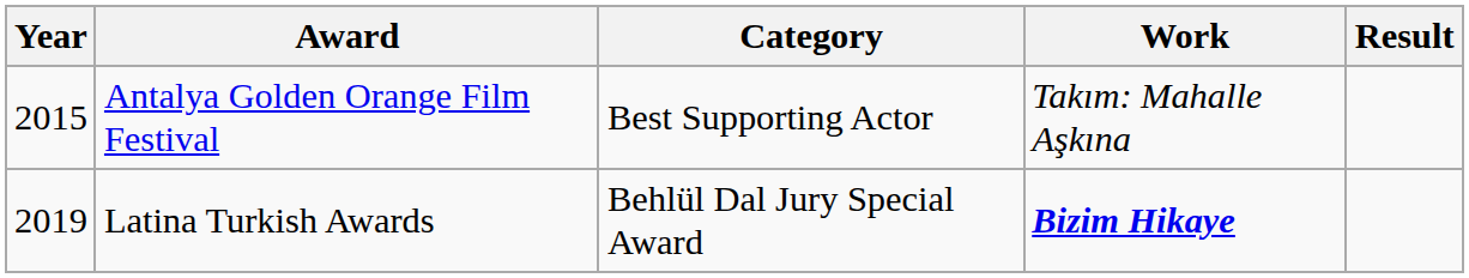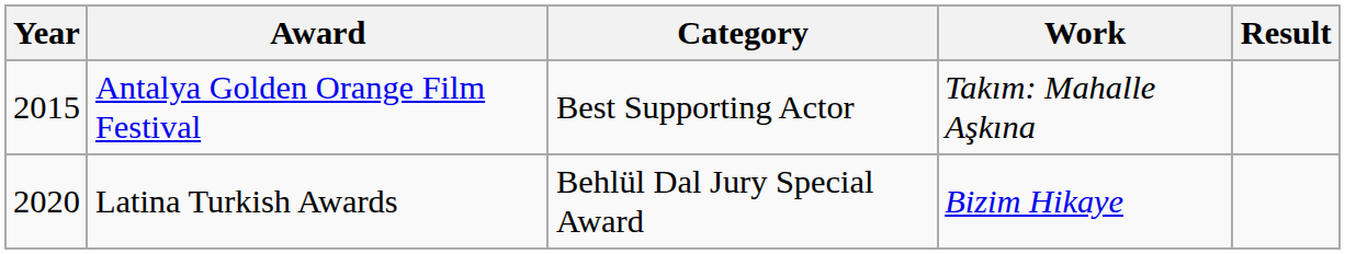 <table class="wikitable" style="font-size: 95%;">
 <tr>
 <th>Year</th>
 <th>Award</th>
 <th>Category</th>
 <th>Work</th>
 <th>Result</th>
 </tr>
 <tr>
 <td>2015</td>
 <td><a href='#'>Antalya Golden Orange Film Festival</a></td>
 <td>Best Supporting Actor</td>
 <td><em>Takım: Mahalle Aşkına</em></td>
 <td></td>
 </tr>
 <tr>
-<td>2019</td>
+<td>2020</td>
 <td>Latina Turkish Awards</td>
 <td>Behlül Dal Jury Special Award</td>
-<td><strong><em><a href='#'>Bizim Hikaye</a></em></strong></td>
+<td><em><a href='#'>Bizim Hikaye</a></em></td>
 <td></td>
 </tr>
 <tr>
 </tr>
 </table>
